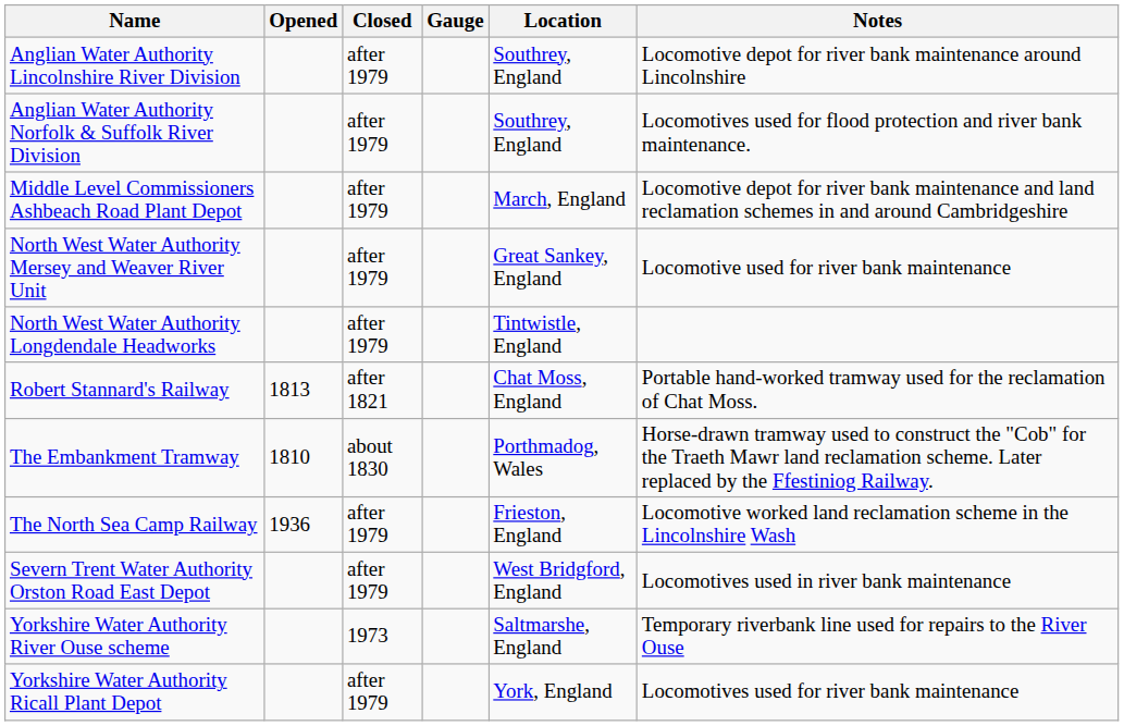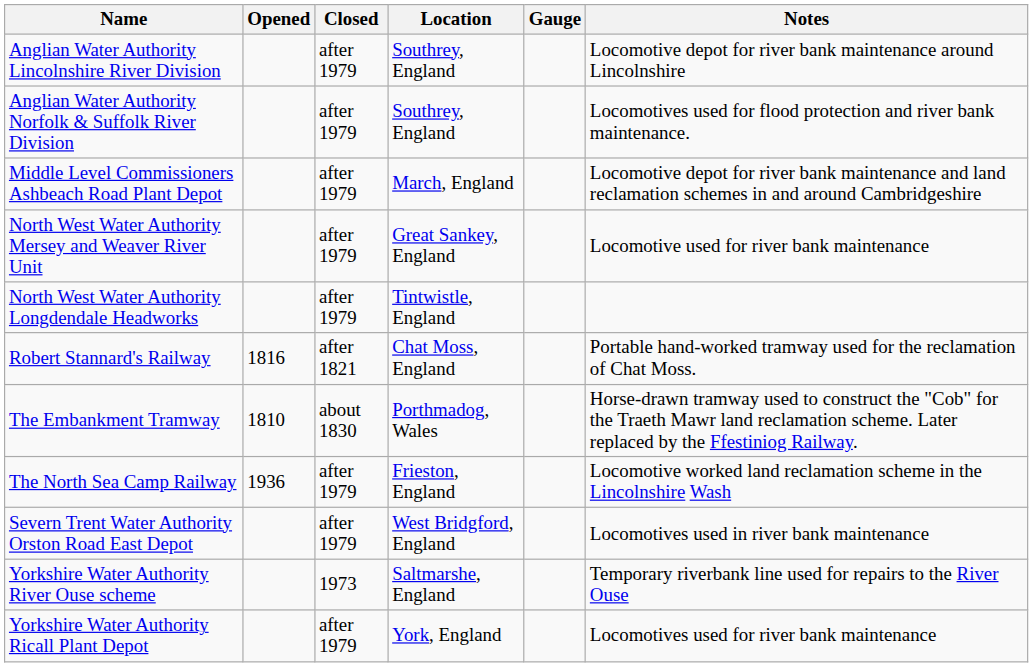 <table class="wikitable">
 <tr>
 <th>Name</th>
 <th>Opened</th>
 <th>Closed</th>
+<th>Location</th>
 <th>Gauge</th>
-<th>Location</th>
 <th>Notes</th>
 </tr>
 <tr>
 <td><a href='#'>Anglian Water Authority</a> <a href='#'>Lincolnshire River Division</a></td>
 <td></td>
 <td>after 1979</td>
+<td><a href='#'>Southrey</a>, England</td>
 <td></td>
-<td><a href='#'>Southrey</a>, England</td>
 <td>Locomotive depot for river bank maintenance around Lincolnshire</td>
 </tr>
 <tr>
 <td><a href='#'>Anglian Water Authority</a> <a href='#'>Norfolk & Suffolk River Division</a></td>
 <td></td>
 <td>after 1979</td>
+<td><a href='#'>Southrey</a>, England</td>
 <td></td>
-<td><a href='#'>Southrey</a>, England</td>
 <td>Locomotives used for flood protection and river bank maintenance.</td>
 </tr>
 <tr>
 <td><a href='#'>Middle Level Commissioners</a> <a href='#'>Ashbeach Road Plant Depot</a></td>
 <td></td>
 <td>after 1979</td>
+<td><a href='#'>March</a>, England</td>
 <td></td>
-<td><a href='#'>March</a>, England</td>
 <td>Locomotive depot for river bank maintenance and land reclamation schemes in and around Cambridgeshire</td>
 </tr>
 <tr>
 <td><a href='#'>North West Water Authority</a> <a href='#'>Mersey and Weaver River Unit</a></td>
 <td></td>
 <td>after 1979</td>
+<td><a href='#'>Great Sankey</a>, England</td>
 <td></td>
-<td><a href='#'>Great Sankey</a>, England</td>
 <td>Locomotive used for river bank maintenance</td>
 </tr>
 <tr>
 <td><a href='#'>North West Water Authority</a> <a href='#'>Longdendale Headworks</a></td>
 <td></td>
 <td>after 1979</td>
+<td><a href='#'>Tintwistle</a>, England</td>
 <td></td>
-<td><a href='#'>Tintwistle</a>, England</td>
 <td></td>
 </tr>
 <tr>
 <td><a href='#'>Robert Stannard's Railway</a></td>
-<td>1813</td>
+<td>1816</td>
 <td>after 1821</td>
+<td><a href='#'>Chat Moss</a>, England</td>
 <td></td>
-<td><a href='#'>Chat Moss</a>, England</td>
 <td>Portable hand-worked tramway used for the reclamation of Chat Moss.</td>
 </tr>
 <tr>
 <td><a href='#'>The Embankment Tramway</a></td>
 <td>1810</td>
 <td>about 1830</td>
+<td><a href='#'>Porthmadog</a>, Wales</td>
 <td></td>
-<td><a href='#'>Porthmadog</a>, Wales</td>
 <td>Horse-drawn tramway used to construct the "Cob" for the Traeth Mawr land reclamation scheme. Later replaced by the <a href='#'>Ffestiniog Railway</a>.</td>
 </tr>
 <tr>
 <td><a href='#'>The North Sea Camp Railway</a></td>
 <td>1936</td>
 <td>after 1979</td>
+<td><a href='#'>Frieston</a>, England</td>
 <td></td>
-<td><a href='#'>Frieston</a>, England</td>
 <td>Locomotive worked land reclamation scheme in the <a href='#'>Lincolnshire</a> <a href='#'>Wash</a></td>
 </tr>
 <tr>
 <td><a href='#'>Severn Trent Water Authority</a> <a href='#'>Orston Road East Depot</a></td>
 <td></td>
 <td>after 1979</td>
+<td><a href='#'>West Bridgford</a>, England</td>
 <td></td>
-<td><a href='#'>West Bridgford</a>, England</td>
 <td>Locomotives used in river bank maintenance</td>
 </tr>
 <tr>
 <td><a href='#'>Yorkshire Water Authority</a> <a href='#'>River Ouse scheme</a></td>
 <td></td>
 <td>1973</td>
+<td><a href='#'>Saltmarshe</a>, England</td>
 <td></td>
-<td><a href='#'>Saltmarshe</a>, England</td>
 <td>Temporary riverbank line used for repairs to the <a href='#'>River Ouse</a></td>
 </tr>
 <tr>
 <td><a href='#'>Yorkshire Water Authority</a> <a href='#'>Ricall Plant Depot</a></td>
 <td></td>
 <td>after 1979</td>
+<td><a href='#'>York</a>, England</td>
 <td></td>
-<td><a href='#'>York</a>, England</td>
 <td>Locomotives used for river bank maintenance</td>
 </tr>
 </table>
